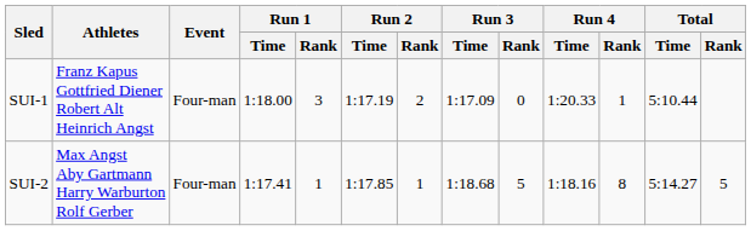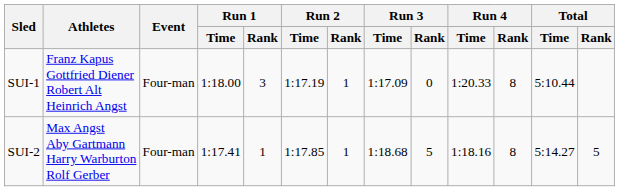 <table class="wikitable"  border="1" style="font-size:90%">
 <tr>
 <th rowspan="2">Sled</th>
 <th rowspan="2">Athletes</th>
 <th rowspan="2">Event</th>
 <th colspan="2">Run 1</th>
 <th colspan="2">Run 2</th>
 <th colspan="2">Run 3</th>
 <th colspan="2">Run 4</th>
 <th colspan="2">Total</th>
 </tr>
 <tr>
 <th>Time</th>
 <th>Rank</th>
 <th>Time</th>
 <th>Rank</th>
 <th>Time</th>
 <th>Rank</th>
 <th>Time</th>
 <th>Rank</th>
 <th>Time</th>
 <th>Rank</th>
 </tr>
 <tr>
 <td align="center">SUI-1</td>
 <td><a href='#'>Franz Kapus</a><br><a href='#'>Gottfried Diener</a><br><a href='#'>Robert Alt</a><br><a href='#'>Heinrich Angst</a></td>
 <td>Four-man</td>
 <td align="center">1:18.00</td>
 <td align="center">3</td>
 <td align="center">1:17.19</td>
-<td align="center">2</td>
+<td align="center">1</td>
 <td align="center">1:17.09</td>
 <td align="center">0</td>
 <td align="center">1:20.33</td>
-<td align="center">1</td>
+<td align="center">8</td>
 <td align="center">5:10.44</td>
 <td align="center"></td>
 </tr>
 <tr>
 <td align="center">SUI-2</td>
 <td><a href='#'>Max Angst</a><br><a href='#'>Aby Gartmann</a><br><a href='#'>Harry Warburton</a><br><a href='#'>Rolf Gerber</a></td>
 <td>Four-man</td>
 <td align="center">1:17.41</td>
 <td align="center">1</td>
 <td align="center">1:17.85</td>
 <td align="center">1</td>
 <td align="center">1:18.68</td>
 <td align="center">5</td>
 <td align="center">1:18.16</td>
 <td align="center">8</td>
 <td align="center">5:14.27</td>
 <td align="center">5</td>
 </tr>
 </table>
